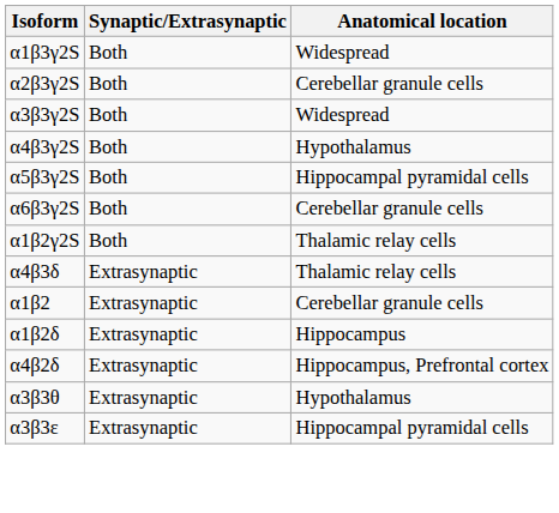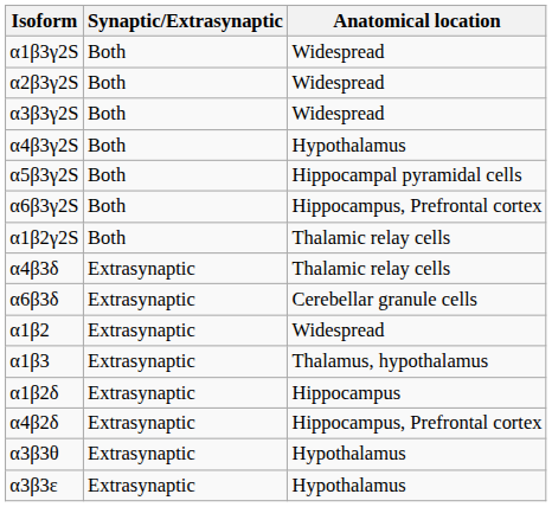 <table class="wikitable mw-collapsible">
 <tr>
 <th>Isoform</th>
 <th>Synaptic/Extrasynaptic</th>
 <th>Anatomical location</th>
 </tr>
 <tr>
 <td>α1β3γ2S</td>
 <td>Both</td>
 <td>Widespread</td>
 </tr>
 <tr>
 <td>α2β3γ2S</td>
 <td>Both</td>
-<td>Cerebellar granule cells</td>
+<td>Widespread</td>
 </tr>
 <tr>
 <td>α3β3γ2S</td>
 <td>Both</td>
 <td>Widespread</td>
 </tr>
 <tr>
 <td>α4β3γ2S</td>
 <td>Both</td>
 <td>Hypothalamus</td>
 </tr>
 <tr>
 <td>α5β3γ2S</td>
 <td>Both</td>
 <td>Hippocampal pyramidal cells</td>
 </tr>
 <tr>
 <td>α6β3γ2S</td>
 <td>Both</td>
-<td>Cerebellar granule cells</td>
+<td>Hippocampus, Prefrontal cortex</td>
 </tr>
 <tr>
 <td>α1β2γ2S</td>
 <td>Both</td>
 <td>Thalamic relay cells</td>
 </tr>
 <tr>
 <td>α4β3δ</td>
 <td>Extrasynaptic</td>
 <td>Thalamic relay cells</td>
 </tr>
 <tr>
+<td>α6β3δ</td>
+<td>Extrasynaptic</td>
+<td>Cerebellar granule cells</td>
+</tr>
+<tr>
 <td>α1β2</td>
 <td>Extrasynaptic</td>
-<td>Cerebellar granule cells</td>
+<td>Widespread</td>
+</tr>
+<tr>
+<td>α1β3</td>
+<td>Extrasynaptic</td>
+<td>Thalamus, hypothalamus</td>
 </tr>
 <tr>
 <td>α1β2δ</td>
 <td>Extrasynaptic</td>
 <td>Hippocampus</td>
 </tr>
 <tr>
 <td>α4β2δ</td>
 <td>Extrasynaptic</td>
 <td>Hippocampus, Prefrontal cortex</td>
 </tr>
 <tr>
 <td>α3β3θ</td>
 <td>Extrasynaptic</td>
 <td>Hypothalamus</td>
 </tr>
 <tr>
 <td>α3β3ε</td>
 <td>Extrasynaptic</td>
-<td>Hippocampal pyramidal cells</td>
+<td>Hypothalamus</td>
 </tr>
 </table>
